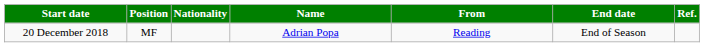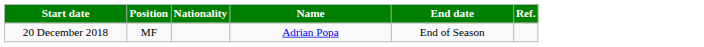 <table class="wikitable"  style="text-align:center; font-size:90%; ">
 <tr>
 <th style="background:green; color:white; width:150px;">Start date</th>
 <th style="background:green; color:white; width:50px;">Position</th>
 <th style="background:green; color:white; width:50px;">Nationality</th>
 <th style="background:green; color:white; width:200px;">Name</th>
-<th style="background:green; color:white; width:200px;">From</th>
 <th style="background:green; color:white; width:150px;">End date</th>
 <th style="background:green; color:white; width:25px;">Ref.</th>
 </tr>
 <tr>
 <td>20 December 2018</td>
 <td>MF</td>
 <td></td>
 <td><a href='#'>Adrian Popa</a></td>
-<td><a href='#'>Reading</a></td>
 <td>End of Season</td>
 <td></td>
 </tr>
 </table>
